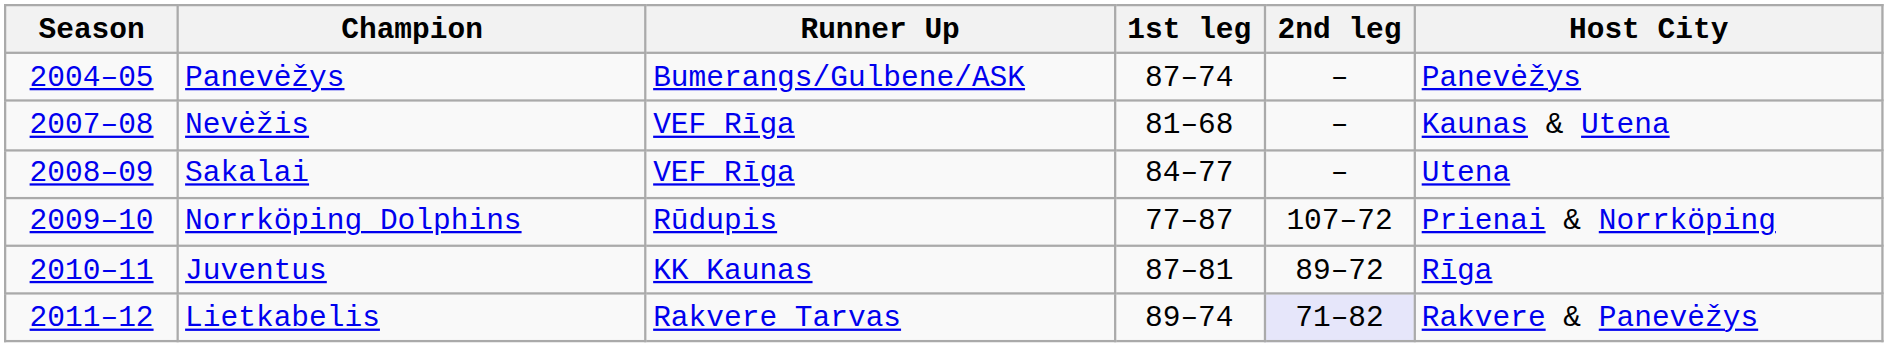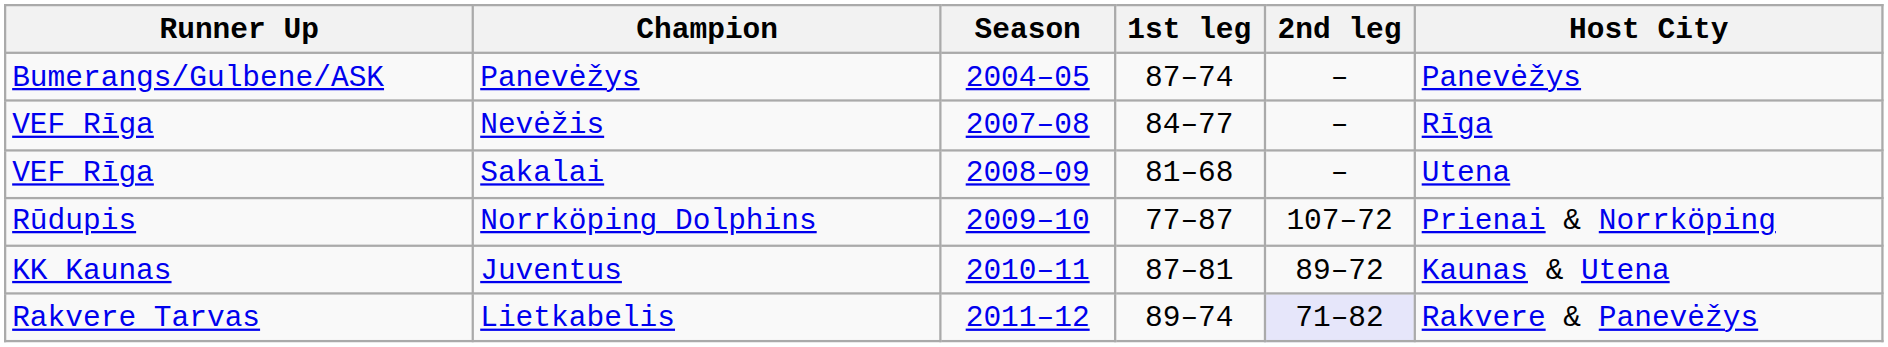 <table class="wikitable" style="text-align: left;">
 <tr>
+<th width=200>Runner Up</th>
+<th width=200>Champion</th>
 <th width=70 align="center">Season</th>
-<th width=200>Champion</th>
-<th width=200>Runner Up</th>
 <th width=60>1st leg</th>
 <th width=60>2nd leg</th>
 <th width=200>Host City</th>
 </tr>
 <tr>
+<td> <a href='#'>Bumerangs/Gulbene/ASK</a></td>
+<td> <a href='#'>Panevėžys</a></td>
 <td align="center"><a href='#'>2004–05</a></td>
-<td> <a href='#'>Panevėžys</a></td>
-<td> <a href='#'>Bumerangs/Gulbene/ASK</a></td>
 <td align="center">87–74</td>
 <td align="center">–</td>
 <td> <a href='#'>Panevėžys</a></td>
 </tr>
 <tr>
+<td> <a href='#'>VEF Rīga</a></td>
+<td> <a href='#'>Nevėžis</a></td>
 <td align="center"><a href='#'>2007–08</a></td>
-<td> <a href='#'>Nevėžis</a></td>
-<td> <a href='#'>VEF Rīga</a></td>
-<td align="center">81–68</td>
+<td align="center">84–77</td>
 <td align="center">–</td>
-<td> <a href='#'>Kaunas</a> &  <a href='#'>Utena</a></td>
+<td> <a href='#'>Rīga</a></td>
 </tr>
 <tr>
+<td> <a href='#'>VEF Rīga</a></td>
+<td> <a href='#'>Sakalai</a></td>
 <td align="center"><a href='#'>2008–09</a></td>
-<td> <a href='#'>Sakalai</a></td>
-<td> <a href='#'>VEF Rīga</a></td>
-<td align="center">84–77</td>
+<td align="center">81–68</td>
 <td align="center">–</td>
 <td> <a href='#'>Utena</a></td>
 </tr>
 <tr>
+<td> <a href='#'>Rūdupis</a></td>
+<td> <a href='#'>Norrköping Dolphins</a></td>
 <td align="center"><a href='#'>2009–10</a></td>
-<td> <a href='#'>Norrköping Dolphins</a></td>
-<td> <a href='#'>Rūdupis</a></td>
 <td align="center">77–87</td>
 <td align="center">107–72</td>
 <td> <a href='#'>Prienai</a> &  <a href='#'>Norrköping</a></td>
 </tr>
 <tr>
+<td> <a href='#'>KK Kaunas</a></td>
+<td> <a href='#'>Juventus</a></td>
 <td align="center"><a href='#'>2010–11</a></td>
-<td> <a href='#'>Juventus</a></td>
-<td> <a href='#'>KK Kaunas</a></td>
 <td align="center">87–81</td>
 <td align="center">89–72</td>
-<td> <a href='#'>Rīga</a></td>
+<td> <a href='#'>Kaunas</a> &  <a href='#'>Utena</a></td>
 </tr>
 <tr>
+<td> <a href='#'>Rakvere Tarvas</a></td>
+<td> <a href='#'>Lietkabelis</a></td>
 <td align="center"><a href='#'>2011–12</a></td>
-<td> <a href='#'>Lietkabelis</a></td>
-<td> <a href='#'>Rakvere Tarvas</a></td>
 <td align="center">89–74</td>
 <td align="center" style="background: lavender;">71–82</td>
 <td> <a href='#'>Rakvere</a> &  <a href='#'>Panevėžys</a></td>
 </tr>
 </table>
